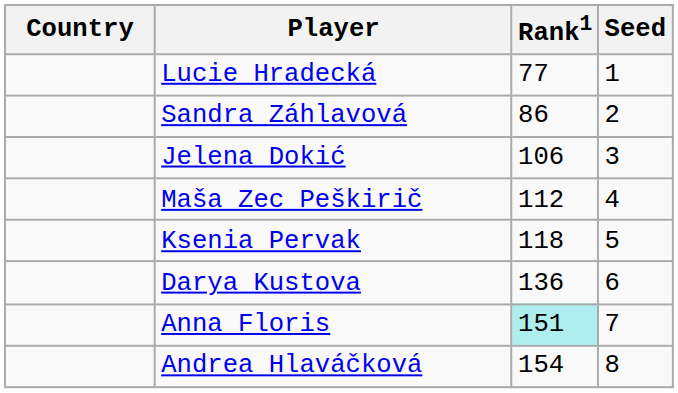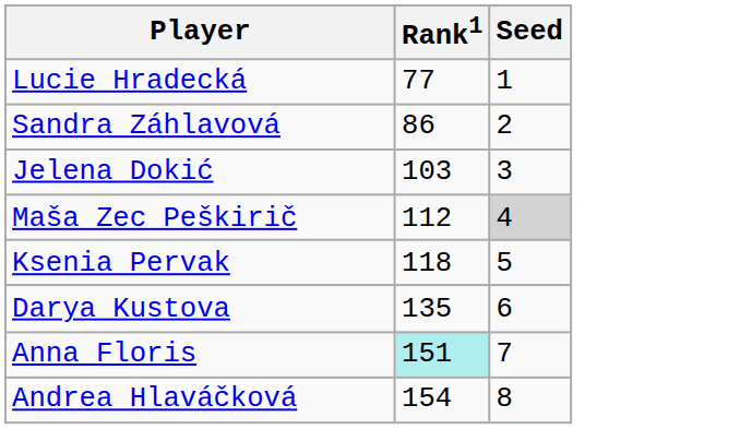 <table class="sortable wikitable">
 <tr>
-<th width="70">Country</th>
 <th width="175">Player</th>
 <th>Rank<sup>1</sup></th>
 <th>Seed</th>
 </tr>
 <tr>
-<td></td>
 <td><a href='#'>Lucie Hradecká</a></td>
 <td>77</td>
 <td>1</td>
 </tr>
 <tr>
-<td></td>
 <td><a href='#'>Sandra Záhlavová</a></td>
 <td>86</td>
 <td>2</td>
 </tr>
 <tr>
-<td></td>
 <td><a href='#'>Jelena Dokić</a></td>
-<td>106</td>
+<td>103</td>
 <td>3</td>
 </tr>
 <tr>
-<td></td>
 <td><a href='#'>Maša Zec Peškirič</a></td>
 <td>112</td>
-<td>4</td>
+<td style="background: lightgrey;">4</td>
 </tr>
 <tr>
-<td></td>
 <td><a href='#'>Ksenia Pervak</a></td>
 <td>118</td>
 <td>5</td>
 </tr>
 <tr>
-<td></td>
 <td><a href='#'>Darya Kustova</a></td>
-<td>136</td>
+<td>135</td>
 <td>6</td>
 </tr>
 <tr>
-<td></td>
 <td><a href='#'>Anna Floris</a></td>
 <td style="background: paleturquoise;">151</td>
 <td>7</td>
 </tr>
 <tr>
-<td></td>
 <td><a href='#'>Andrea Hlaváčková</a></td>
 <td>154</td>
 <td>8</td>
 </tr>
 </table>
